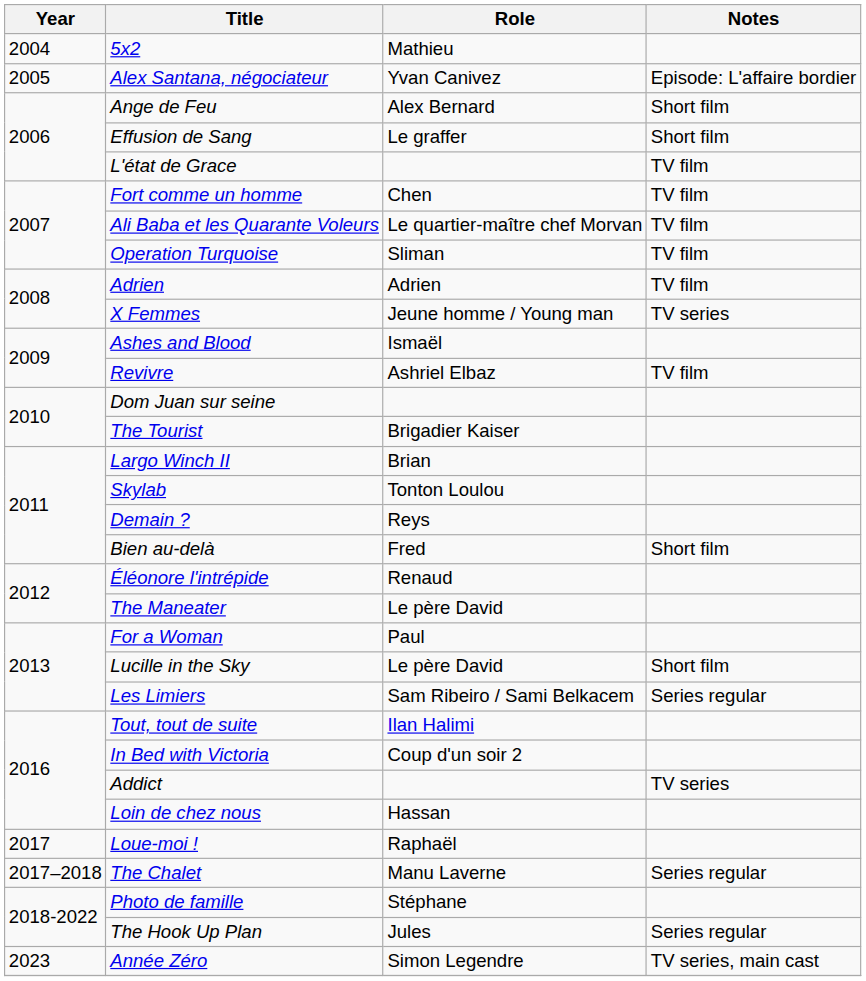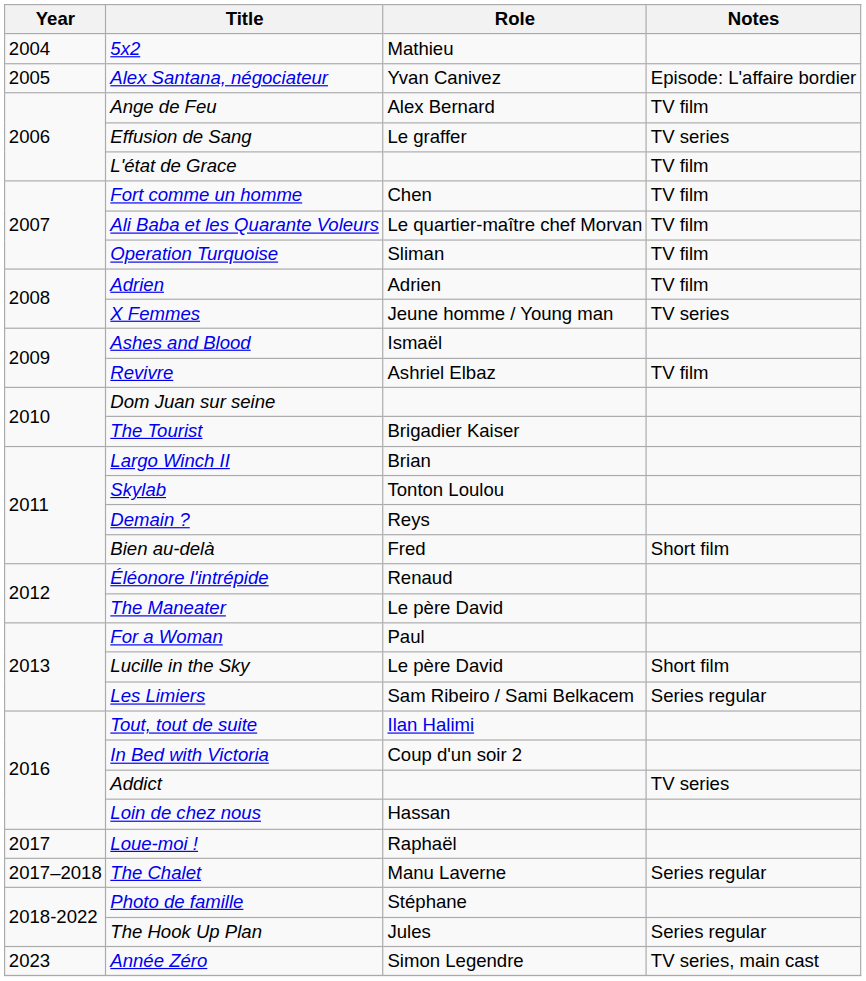 <table class="wikitable sortable">
 <tr>
 <th>Year</th>
 <th>Title</th>
 <th>Role</th>
 <th>Notes</th>
 </tr>
 <tr>
 <td>2004</td>
 <td><em><a href='#'>5x2</a></em></td>
 <td>Mathieu</td>
 <td></td>
 </tr>
 <tr>
 <td>2005</td>
 <td><em><a href='#'>Alex Santana, négociateur</a></em></td>
 <td>Yvan Canivez</td>
 <td>Episode: L'affaire bordier</td>
 </tr>
 <tr>
 <td rowspan=3>2006</td>
 <td><em>Ange de Feu</em></td>
 <td>Alex Bernard</td>
-<td>Short film</td>
+<td>TV film</td>
 </tr>
 <tr>
 <td><em>Effusion de Sang</em></td>
 <td>Le graffer</td>
-<td>Short film</td>
+<td>TV series</td>
 </tr>
 <tr>
 <td><em>L'état de Grace </em></td>
 <td></td>
 <td>TV film</td>
 </tr>
 <tr>
 <td rowspan=3>2007</td>
 <td><em><a href='#'>Fort comme un homme</a></em></td>
 <td>Chen</td>
 <td>TV film</td>
 </tr>
 <tr>
 <td><em><a href='#'>Ali Baba et les Quarante Voleurs</a></em></td>
 <td>Le quartier-maître chef Morvan</td>
 <td>TV film</td>
 </tr>
 <tr>
 <td><em><a href='#'>Operation Turquoise</a></em></td>
 <td>Sliman</td>
 <td>TV film</td>
 </tr>
 <tr>
 <td rowspan=2>2008</td>
 <td><em><a href='#'>Adrien</a></em></td>
 <td>Adrien</td>
 <td>TV film</td>
 </tr>
 <tr>
 <td><em><a href='#'>X Femmes</a></em></td>
 <td>Jeune homme / Young man</td>
 <td>TV series</td>
 </tr>
 <tr>
 <td rowspan=2>2009</td>
 <td><em><a href='#'>Ashes and Blood</a></em></td>
 <td>Ismaël</td>
 <td></td>
 </tr>
 <tr>
 <td><em><a href='#'>Revivre</a></em></td>
 <td>Ashriel Elbaz</td>
 <td>TV film</td>
 </tr>
 <tr>
 <td rowspan=2>2010</td>
 <td><em>Dom Juan sur seine</em></td>
 <td></td>
 <td></td>
 </tr>
 <tr>
 <td><em><a href='#'>The Tourist</a></em></td>
 <td>Brigadier Kaiser</td>
 <td></td>
 </tr>
 <tr>
 <td rowspan=4>2011</td>
 <td><em><a href='#'>Largo Winch II</a></em></td>
 <td>Brian</td>
 <td></td>
 </tr>
 <tr>
 <td><em><a href='#'>Skylab</a></em></td>
 <td>Tonton Loulou</td>
 <td></td>
 </tr>
 <tr>
 <td><em><a href='#'>Demain ?</a></em></td>
 <td>Reys</td>
 <td></td>
 </tr>
 <tr>
 <td><em>Bien au-delà</em></td>
 <td>Fred</td>
 <td>Short film</td>
 </tr>
 <tr>
 <td rowspan=2>2012</td>
 <td><em><a href='#'>Éléonore l'intrépide</a></em></td>
 <td>Renaud</td>
 <td></td>
 </tr>
 <tr>
 <td><em><a href='#'>The Maneater</a></em></td>
 <td>Le père David</td>
 <td></td>
 </tr>
 <tr>
 <td rowspan=3>2013</td>
 <td><em><a href='#'>For a Woman</a></em></td>
 <td>Paul</td>
 <td></td>
 </tr>
 <tr>
 <td><em>Lucille in the Sky</em></td>
 <td>Le père David</td>
 <td>Short film</td>
 </tr>
 <tr>
 <td><em><a href='#'>Les Limiers</a></em></td>
 <td>Sam Ribeiro / Sami Belkacem</td>
 <td>Series regular</td>
 </tr>
 <tr>
 <td rowspan=4>2016</td>
 <td><em><a href='#'>Tout, tout de suite</a></em></td>
 <td><a href='#'>Ilan Halimi</a></td>
 <td></td>
 </tr>
 <tr>
 <td><em><a href='#'>In Bed with Victoria</a></em></td>
 <td>Coup d'un soir 2</td>
 <td></td>
 </tr>
 <tr>
 <td><em>Addict</em></td>
 <td></td>
 <td>TV series</td>
 </tr>
 <tr>
 <td><em><a href='#'>Loin de chez nous</a></em></td>
 <td>Hassan</td>
 <td></td>
 </tr>
 <tr>
 <td>2017</td>
 <td><em><a href='#'>Loue-moi !</a></em></td>
 <td>Raphaël</td>
 <td></td>
 </tr>
 <tr>
 <td>2017–2018</td>
 <td><em><a href='#'>The Chalet</a></em></td>
 <td>Manu Laverne</td>
 <td>Series regular</td>
 </tr>
 <tr>
 <td rowspan="2">2018-2022</td>
 <td><em><a href='#'>Photo de famille</a></em></td>
 <td>Stéphane</td>
 <td></td>
 </tr>
 <tr>
 <td><em>The Hook Up Plan</em></td>
 <td>Jules</td>
 <td>Series regular</td>
 </tr>
 <tr>
 <td>2023</td>
 <td><em><a href='#'>Année Zéro</a></em></td>
 <td>Simon Legendre</td>
 <td>TV series, main cast</td>
 </tr>
 <tr>
 </tr>
 </table>
